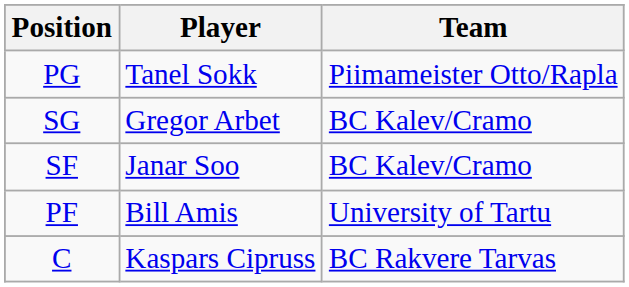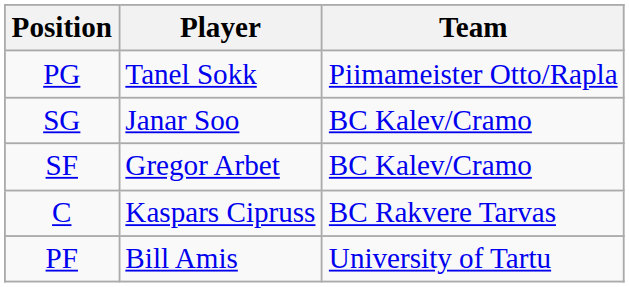 <table class="wikitable sortable" style="text-align: center;">
 <tr>
 <th align="center">Position</th>
 <th align="center">Player</th>
 <th align="center">Team</th>
 </tr>
 <tr>
 <td><a href='#'>PG</a></td>
 <td align="left"> <a href='#'>Tanel Sokk</a></td>
 <td align="left"><a href='#'>Piimameister Otto/Rapla</a></td>
 </tr>
 <tr>
 <td><a href='#'>SG</a></td>
+<td align="left"> <a href='#'>Janar Soo</a></td>
+<td align="left"><a href='#'>BC Kalev/Cramo</a></td>
+</tr>
+<tr>
+<td><a href='#'>SF</a></td>
 <td align="left"> <a href='#'>Gregor Arbet</a></td>
 <td align="left"><a href='#'>BC Kalev/Cramo</a></td>
 </tr>
 <tr>
-<td><a href='#'>SF</a></td>
-<td align="left"> <a href='#'>Janar Soo</a></td>
-<td align="left"><a href='#'>BC Kalev/Cramo</a></td>
+<td><a href='#'>C</a></td>
+<td align="left"> <a href='#'>Kaspars Cipruss</a></td>
+<td align="left"><a href='#'>BC Rakvere Tarvas</a></td>
 </tr>
 <tr>
 <td><a href='#'>PF</a></td>
 <td align="left"> <a href='#'>Bill Amis</a></td>
 <td align="left"><a href='#'>University of Tartu</a></td>
 </tr>
-<tr>
-<td><a href='#'>C</a></td>
-<td align="left"> <a href='#'>Kaspars Cipruss</a></td>
-<td align="left"><a href='#'>BC Rakvere Tarvas</a></td>
-</tr>
 </table>
